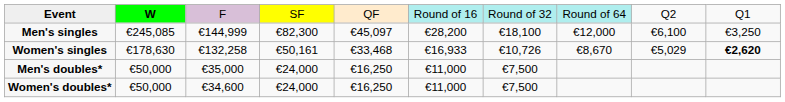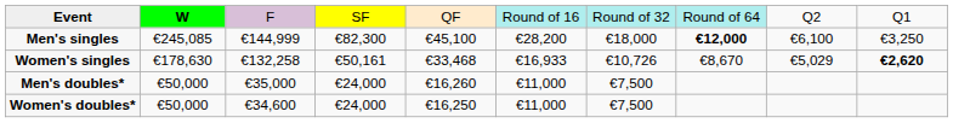 <table class=wikitable style=font-size:90%;text-align:center>
 <tr>
 <td width=130 bgcolor=efefef><strong>Event</strong></td>
 <td width=80 bgcolor=lime><strong>W</strong></td>
 <td width=85 bgcolor=thistle>F</td>
 <td width=85 bgcolor=ffff00>SF</td>
 <td width=85 bgcolor=ffebcd>QF</td>
 <td width=85 bgcolor=afeeee>Round of 16</td>
 <td width=85 bgcolor=afeeee>Round of 32</td>
 <td width=85 bgcolor=afeeee>Round of 64</td>
 <td width=85>Q2</td>
 <td width=85>Q1</td>
 </tr>
 <tr>
 <th style=background:#f7f7f7>Men's singles</th>
 <td>€245,085</td>
 <td>€144,999</td>
 <td>€82,300</td>
-<td>€45,097</td>
+<td>€45,100</td>
 <td>€28,200</td>
-<td>€18,100</td>
-<td>€12,000</td>
+<td>€18,000</td>
+<td><strong>€12,000</strong></td>
 <td>€6,100</td>
 <td>€3,250</td>
 </tr>
 <tr>
 <th style=background:#f7f7f7>Women's singles</th>
 <td>€178,630</td>
 <td>€132,258</td>
 <td>€50,161</td>
 <td>€33,468</td>
 <td>€16,933</td>
 <td>€10,726</td>
 <td>€8,670</td>
 <td>€5,029</td>
 <td><strong>€2,620</strong></td>
 </tr>
 <tr>
 <th style=background:#f7f7f7>Men's doubles*</th>
 <td>€50,000</td>
 <td>€35,000</td>
 <td>€24,000</td>
-<td>€16,250</td>
+<td>€16,260</td>
 <td>€11,000</td>
 <td>€7,500</td>
 <td></td>
 <td></td>
 <td></td>
 </tr>
 <tr>
 <th style=background:#f7f7f7>Women's doubles*</th>
 <td>€50,000</td>
 <td>€34,600</td>
 <td>€24,000</td>
 <td>€16,250</td>
 <td>€11,000</td>
 <td>€7,500</td>
 <td></td>
 <td></td>
 <td></td>
 </tr>
 </table>
